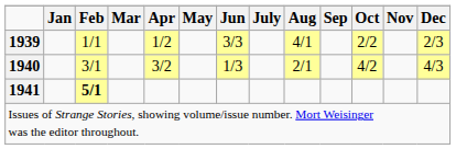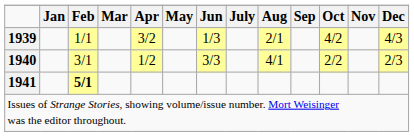 <table class="wikitable" style="font-size: 10pt; line-height: 11pt; margin-left: 2em; text-align: center; float: right">
 <tr>
 </tr>
 <tr>
 <td></td>
 <th scope="col">Jan</th>
 <th scope="col">Feb</th>
 <th scope="col">Mar</th>
 <th scope="col">Apr</th>
 <th scope="col">May</th>
 <th scope="col">Jun</th>
 <th scope="col">July</th>
 <th scope="col">Aug</th>
 <th scope="col">Sep</th>
 <th scope="col">Oct</th>
 <th scope="col">Nov</th>
 <th scope="col">Dec</th>
 </tr>
 <tr>
 <th scope="row">1939</th>
 <td></td>
 <td bgcolor=#ffff99>1/1</td>
 <td></td>
+<td bgcolor=#ffff99>3/2</td>
+<td></td>
+<td bgcolor=#ffff99>1/3</td>
+<td></td>
+<td bgcolor=#ffff99>2/1</td>
+<td></td>
+<td bgcolor=#ffff99>4/2</td>
+<td></td>
+<td bgcolor=#ffff99>4/3</td>
+</tr>
+<tr>
+<th scope="row">1940</th>
+<td></td>
+<td bgcolor=#ffff99>3/1</td>
+<td></td>
 <td bgcolor=#ffff99>1/2</td>
 <td></td>
 <td bgcolor=#ffff99>3/3</td>
 <td></td>
 <td bgcolor=#ffff99>4/1</td>
 <td></td>
 <td bgcolor=#ffff99>2/2</td>
 <td></td>
 <td bgcolor=#ffff99>2/3</td>
-</tr>
-<tr>
-<th scope="row">1940</th>
-<td></td>
-<td bgcolor=#ffff99>3/1</td>
-<td></td>
-<td bgcolor=#ffff99>3/2</td>
-<td></td>
-<td bgcolor=#ffff99>1/3</td>
-<td></td>
-<td bgcolor=#ffff99>2/1</td>
-<td></td>
-<td bgcolor=#ffff99>4/2</td>
-<td></td>
-<td bgcolor=#ffff99>4/3</td>
 </tr>
 <tr>
 <th scope="row">1941</th>
 <td></td>
 <td bgcolor=#ffff99><strong>5/1</strong></td>
 <td></td>
 <td></td>
 <td></td>
 <td></td>
 <td></td>
 <td></td>
 <td></td>
 <td></td>
 <td></td>
 <td></td>
 </tr>
 <tr>
 <td colspan="13" style="font-size: 8pt; text-align:left">Issues of <em>Strange Stories</em>, showing volume/issue number. <a href='#'>Mort Weisinger</a><br> was the editor throughout.</td>
 </tr>
 </table>
